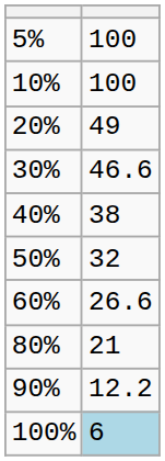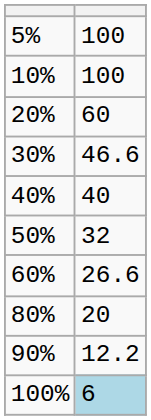 <table class="wikitable">
 <tr>
 <th></th>
 <th></th>
 </tr>
 <tr>
 <td>5%</td>
 <td>100</td>
 </tr>
 <tr>
 <td>10%</td>
 <td>100</td>
 </tr>
 <tr>
 <td>20%</td>
-<td>49</td>
+<td>60</td>
 </tr>
 <tr>
 <td>30%</td>
 <td>46.<span>6</span></td>
 </tr>
 <tr>
 <td>40%</td>
-<td>38</td>
+<td>40</td>
 </tr>
 <tr>
 <td>50%</td>
 <td>32</td>
 </tr>
 <tr>
 <td>60%</td>
 <td>26.<span>6</span></td>
 </tr>
 <tr>
 <td>80%</td>
-<td>21</td>
+<td>20</td>
 </tr>
 <tr>
 <td>90%</td>
 <td>12.<span>2</span></td>
 </tr>
 <tr>
 <td>100%</td>
 <td style="background: lightblue;">6</td>
 </tr>
 </table>
